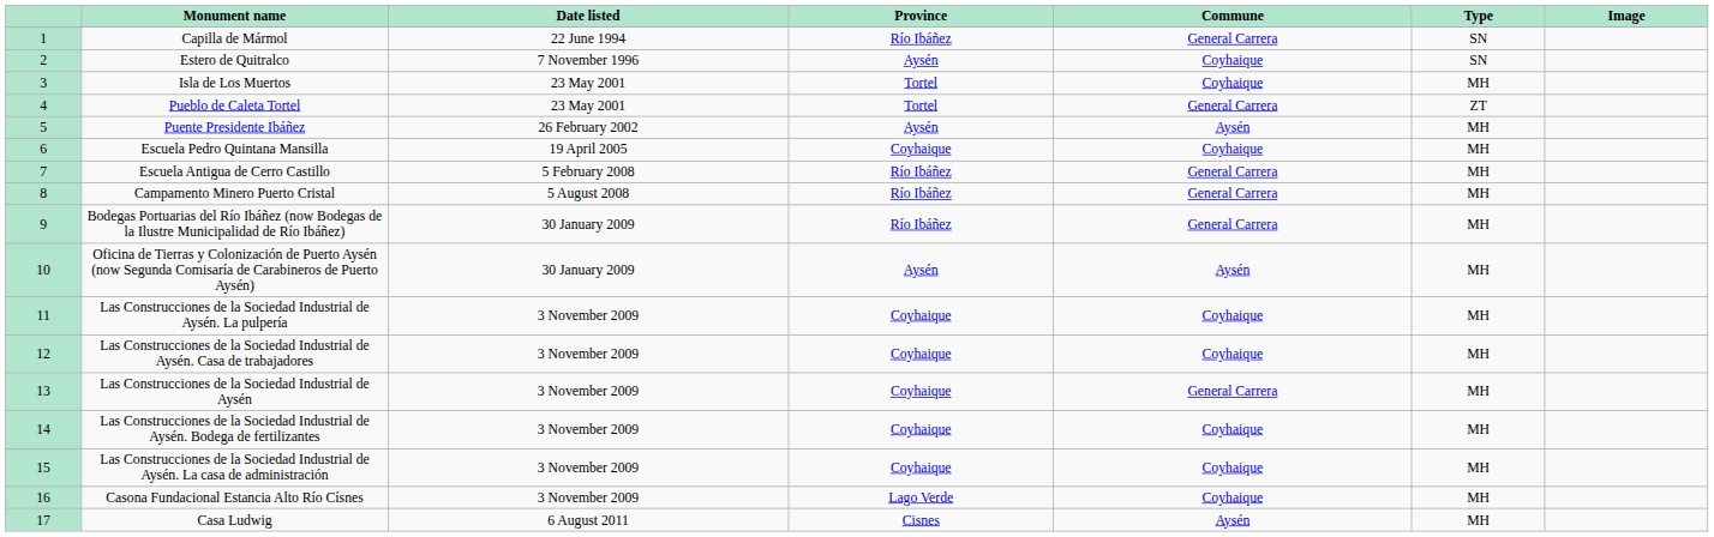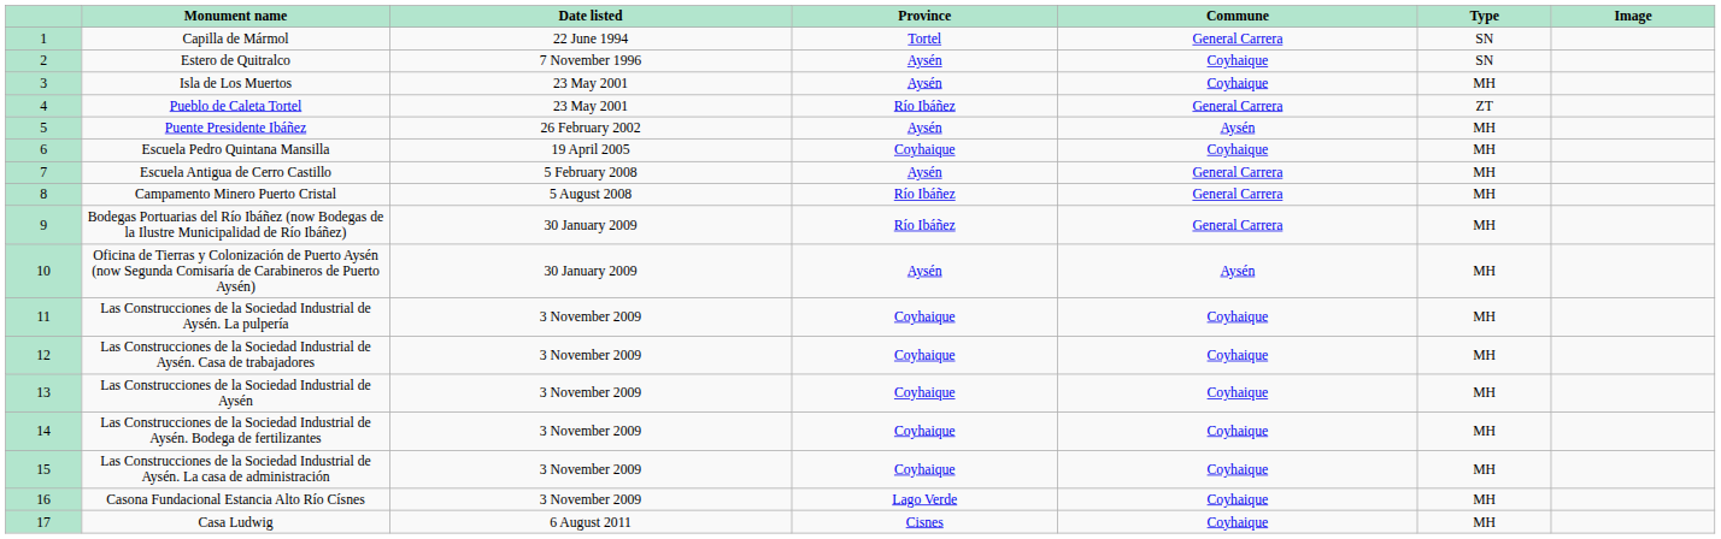 <table class="wikitable sortable" style="width:98%">
 <tr>
 <th style="background-color: #B2E5CD;"></th>
 <th style="background-color: #B2E5CD;" width="18%">Monument name</th>
 <th style="background-color: #B2E5CD;">Date listed</th>
 <th style="background-color: #B2E5CD;">Province</th>
 <th style="background-color: #B2E5CD;">Commune</th>
 <th style="background-color: #B2E5CD;">Type</th>
 <th style="background-color: #B2E5CD;" class="unsortable">Image</th>
 </tr>
 <tr align="center">
 <td style="background-color: #B2E5CD;">1</td>
 <td>Capilla de Mármol</td>
 <td>22 June 1994</td>
-<td><a href='#'>Río Ibáñez</a></td>
+<td><a href='#'>Tortel</a></td>
 <td><a href='#'>General Carrera</a></td>
 <td>SN</td>
 <td></td>
 </tr>
 <tr align="center">
 <td style="background-color: #B2E5CD;">2</td>
 <td>Estero de Quitralco</td>
 <td>7 November 1996</td>
 <td><a href='#'>Aysén</a></td>
 <td><a href='#'>Coyhaique</a></td>
 <td>SN</td>
 <td></td>
 </tr>
 <tr align="center">
 <td style="background-color: #B2E5CD;">3</td>
 <td>Isla de Los Muertos</td>
 <td>23 May 2001</td>
-<td><a href='#'>Tortel</a></td>
+<td><a href='#'>Aysén</a></td>
 <td><a href='#'>Coyhaique</a></td>
 <td>MH</td>
 <td></td>
 </tr>
 <tr align="center">
 <td style="background-color: #B2E5CD;">4</td>
 <td><a href='#'>Pueblo de Caleta Tortel</a></td>
 <td>23 May 2001</td>
-<td><a href='#'>Tortel</a></td>
+<td><a href='#'>Río Ibáñez</a></td>
 <td><a href='#'>General Carrera</a></td>
 <td>ZT</td>
 <td></td>
 </tr>
 <tr align="center">
 <td style="background-color: #B2E5CD;">5</td>
 <td><a href='#'>Puente Presidente Ibáñez</a></td>
 <td>26 February 2002</td>
 <td><a href='#'>Aysén</a></td>
 <td><a href='#'>Aysén</a></td>
 <td>MH</td>
 <td></td>
 </tr>
 <tr align="center">
 <td style="background-color: #B2E5CD;">6</td>
 <td>Escuela Pedro Quintana Mansilla</td>
 <td>19 April 2005</td>
 <td><a href='#'>Coyhaique</a></td>
 <td><a href='#'>Coyhaique</a></td>
 <td>MH</td>
 <td></td>
 </tr>
 <tr align="center">
 <td style="background-color: #B2E5CD;">7</td>
 <td>Escuela Antigua de Cerro Castillo</td>
 <td>5 February 2008</td>
-<td><a href='#'>Río Ibáñez</a></td>
+<td><a href='#'>Aysén</a></td>
 <td><a href='#'>General Carrera</a></td>
 <td>MH</td>
 <td></td>
 </tr>
 <tr align="center">
 <td style="background-color: #B2E5CD;">8</td>
 <td>Campamento Minero Puerto Cristal</td>
 <td>5 August 2008</td>
 <td><a href='#'>Río Ibáñez</a></td>
 <td><a href='#'>General Carrera</a></td>
 <td>MH</td>
 <td></td>
 </tr>
 <tr align="center">
 <td style="background-color: #B2E5CD;">9</td>
 <td>Bodegas Portuarias del Río Ibáñez (now Bodegas de la Ilustre Municipalidad de Río Ibáñez)</td>
 <td>30 January 2009</td>
 <td><a href='#'>Río Ibáñez</a></td>
 <td><a href='#'>General Carrera</a></td>
 <td>MH</td>
 <td></td>
 </tr>
 <tr align="center">
 <td style="background-color: #B2E5CD;">10</td>
 <td>Oficina de Tierras y Colonización de Puerto Aysén (now Segunda Comisaría de Carabineros de Puerto Aysén)</td>
 <td>30 January 2009</td>
 <td><a href='#'>Aysén</a></td>
 <td><a href='#'>Aysén</a></td>
 <td>MH</td>
 <td></td>
 </tr>
 <tr align="center">
 <td style="background-color: #B2E5CD;">11</td>
 <td>Las Construcciones de la Sociedad Industrial de Aysén. La pulpería</td>
 <td>3 November 2009</td>
 <td><a href='#'>Coyhaique</a></td>
 <td><a href='#'>Coyhaique</a></td>
 <td>MH</td>
 <td></td>
 </tr>
 <tr align="center">
 <td style="background-color: #B2E5CD;">12</td>
 <td>Las Construcciones de la Sociedad Industrial de Aysén. Casa de trabajadores</td>
 <td>3 November 2009</td>
 <td><a href='#'>Coyhaique</a></td>
 <td><a href='#'>Coyhaique</a></td>
 <td>MH</td>
 <td></td>
 </tr>
 <tr align="center">
 <td style="background-color: #B2E5CD;">13</td>
 <td>Las Construcciones de la Sociedad Industrial de Aysén</td>
 <td>3 November 2009</td>
 <td><a href='#'>Coyhaique</a></td>
-<td><a href='#'>General Carrera</a></td>
+<td><a href='#'>Coyhaique</a></td>
 <td>MH</td>
 <td></td>
 </tr>
 <tr align="center">
 <td style="background-color: #B2E5CD;">14</td>
 <td>Las Construcciones de la Sociedad Industrial de Aysén. Bodega de fertilizantes</td>
 <td>3 November 2009</td>
 <td><a href='#'>Coyhaique</a></td>
 <td><a href='#'>Coyhaique</a></td>
 <td>MH</td>
 <td></td>
 </tr>
 <tr align="center">
 <td style="background-color: #B2E5CD;">15</td>
 <td>Las Construcciones de la Sociedad Industrial de Aysén. La casa de administración</td>
 <td>3 November 2009</td>
 <td><a href='#'>Coyhaique</a></td>
 <td><a href='#'>Coyhaique</a></td>
 <td>MH</td>
 <td></td>
 </tr>
 <tr align="center">
 <td style="background-color: #B2E5CD;">16</td>
 <td>Casona Fundacional Estancia Alto Río Císnes</td>
 <td>3 November 2009</td>
 <td><a href='#'>Lago Verde</a></td>
 <td><a href='#'>Coyhaique</a></td>
 <td>MH</td>
 <td></td>
 </tr>
 <tr align="center">
 <td style="background-color: #B2E5CD;">17</td>
 <td>Casa Ludwig</td>
 <td>6 August 2011</td>
 <td><a href='#'>Cisnes</a></td>
-<td><a href='#'>Aysén</a></td>
+<td><a href='#'>Coyhaique</a></td>
 <td>MH</td>
 <td></td>
 </tr>
 </table>
